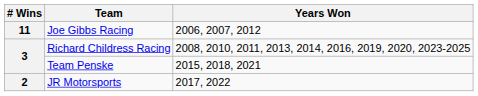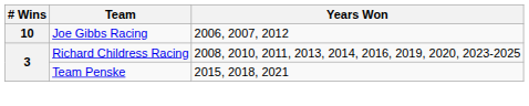 <table class="wikitable" style="font-size: 95%;">
 <tr>
 <th># Wins</th>
 <th>Team</th>
 <th>Years Won</th>
 </tr>
 <tr>
-<th>11</th>
+<th>10</th>
 <td><a href='#'>Joe Gibbs Racing</a></td>
 <td>2006, 2007, 2012</td>
 </tr>
 <tr>
 <th rowspan=2>3</th>
 <td><a href='#'>Richard Childress Racing</a></td>
 <td>2008, 2010, 2011, 2013, 2014, 2016, 2019, 2020, 2023-2025</td>
 </tr>
 <tr>
 <td><a href='#'>Team Penske</a></td>
 <td>2015, 2018, 2021</td>
 </tr>
-<tr>
-<th>2</th>
-<td><a href='#'>JR Motorsports</a></td>
-<td>2017, 2022</td>
-</tr>
 </table>
